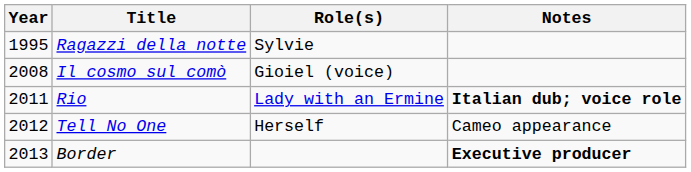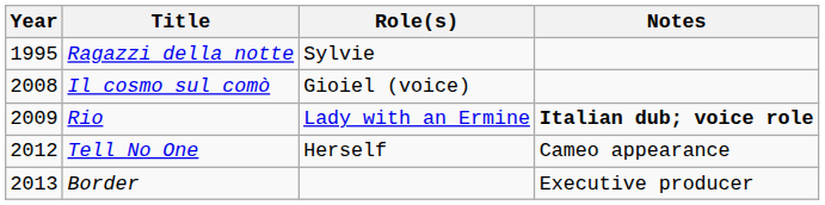 <table class="wikitable plainrowheaders sortable">
 <tr>
 <th scope="col">Year</th>
 <th scope="col">Title</th>
 <th scope="col">Role(s)</th>
 <th scope="col" class="unsortable">Notes</th>
 </tr>
 <tr>
 <td>1995</td>
 <td><em><a href='#'>Ragazzi della notte</a></em></td>
 <td>Sylvie</td>
 <td></td>
 </tr>
 <tr>
 <td>2008</td>
 <td><em><a href='#'>Il cosmo sul comò</a></em></td>
 <td>Gioiel (voice)</td>
 <td></td>
 </tr>
 <tr>
-<td>2011</td>
+<td>2009</td>
 <td><em><a href='#'>Rio</a></em></td>
 <td><a href='#'>Lady with an Ermine</a></td>
 <td><strong>Italian dub; voice role</strong></td>
 </tr>
 <tr>
 <td>2012</td>
 <td><em><a href='#'>Tell No One</a></em></td>
 <td>Herself</td>
 <td>Cameo appearance</td>
 </tr>
 <tr>
 <td>2013</td>
 <td><em>Border</em></td>
 <td></td>
-<td><strong>Executive producer</strong></td>
+<td>Executive producer</td>
 </tr>
 </table>
